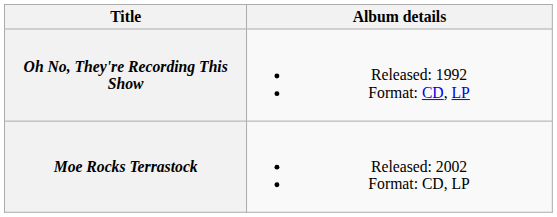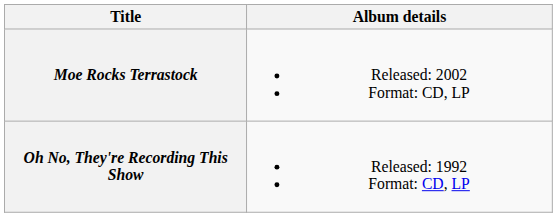 <table class="wikitable plainrowheaders" style="text-align:center">
 <tr>
 <th scope="col" style="width:15em;">Title</th>
 <th scope="col" style="width:19em;">Album details</th>
 </tr>
 <tr>
+<th scope="row"><em>Moe Rocks Terrastock</em></th>
+<td><br><ul><li>Released: 2002</li><li>Format: CD, LP</li></ul></td>
+</tr>
+<tr>
 <th scope="row"><em>Oh No, They're Recording This Show</em></th>
 <td><br><ul><li>Released: 1992</li><li>Format: <a href='#'>CD</a>, <a href='#'>LP</a></li></ul></td>
 </tr>
-<tr>
-<th scope="row"><em>Moe Rocks Terrastock</em></th>
-<td><br><ul><li>Released: 2002</li><li>Format: CD, LP</li></ul></td>
-</tr>
 </table>
